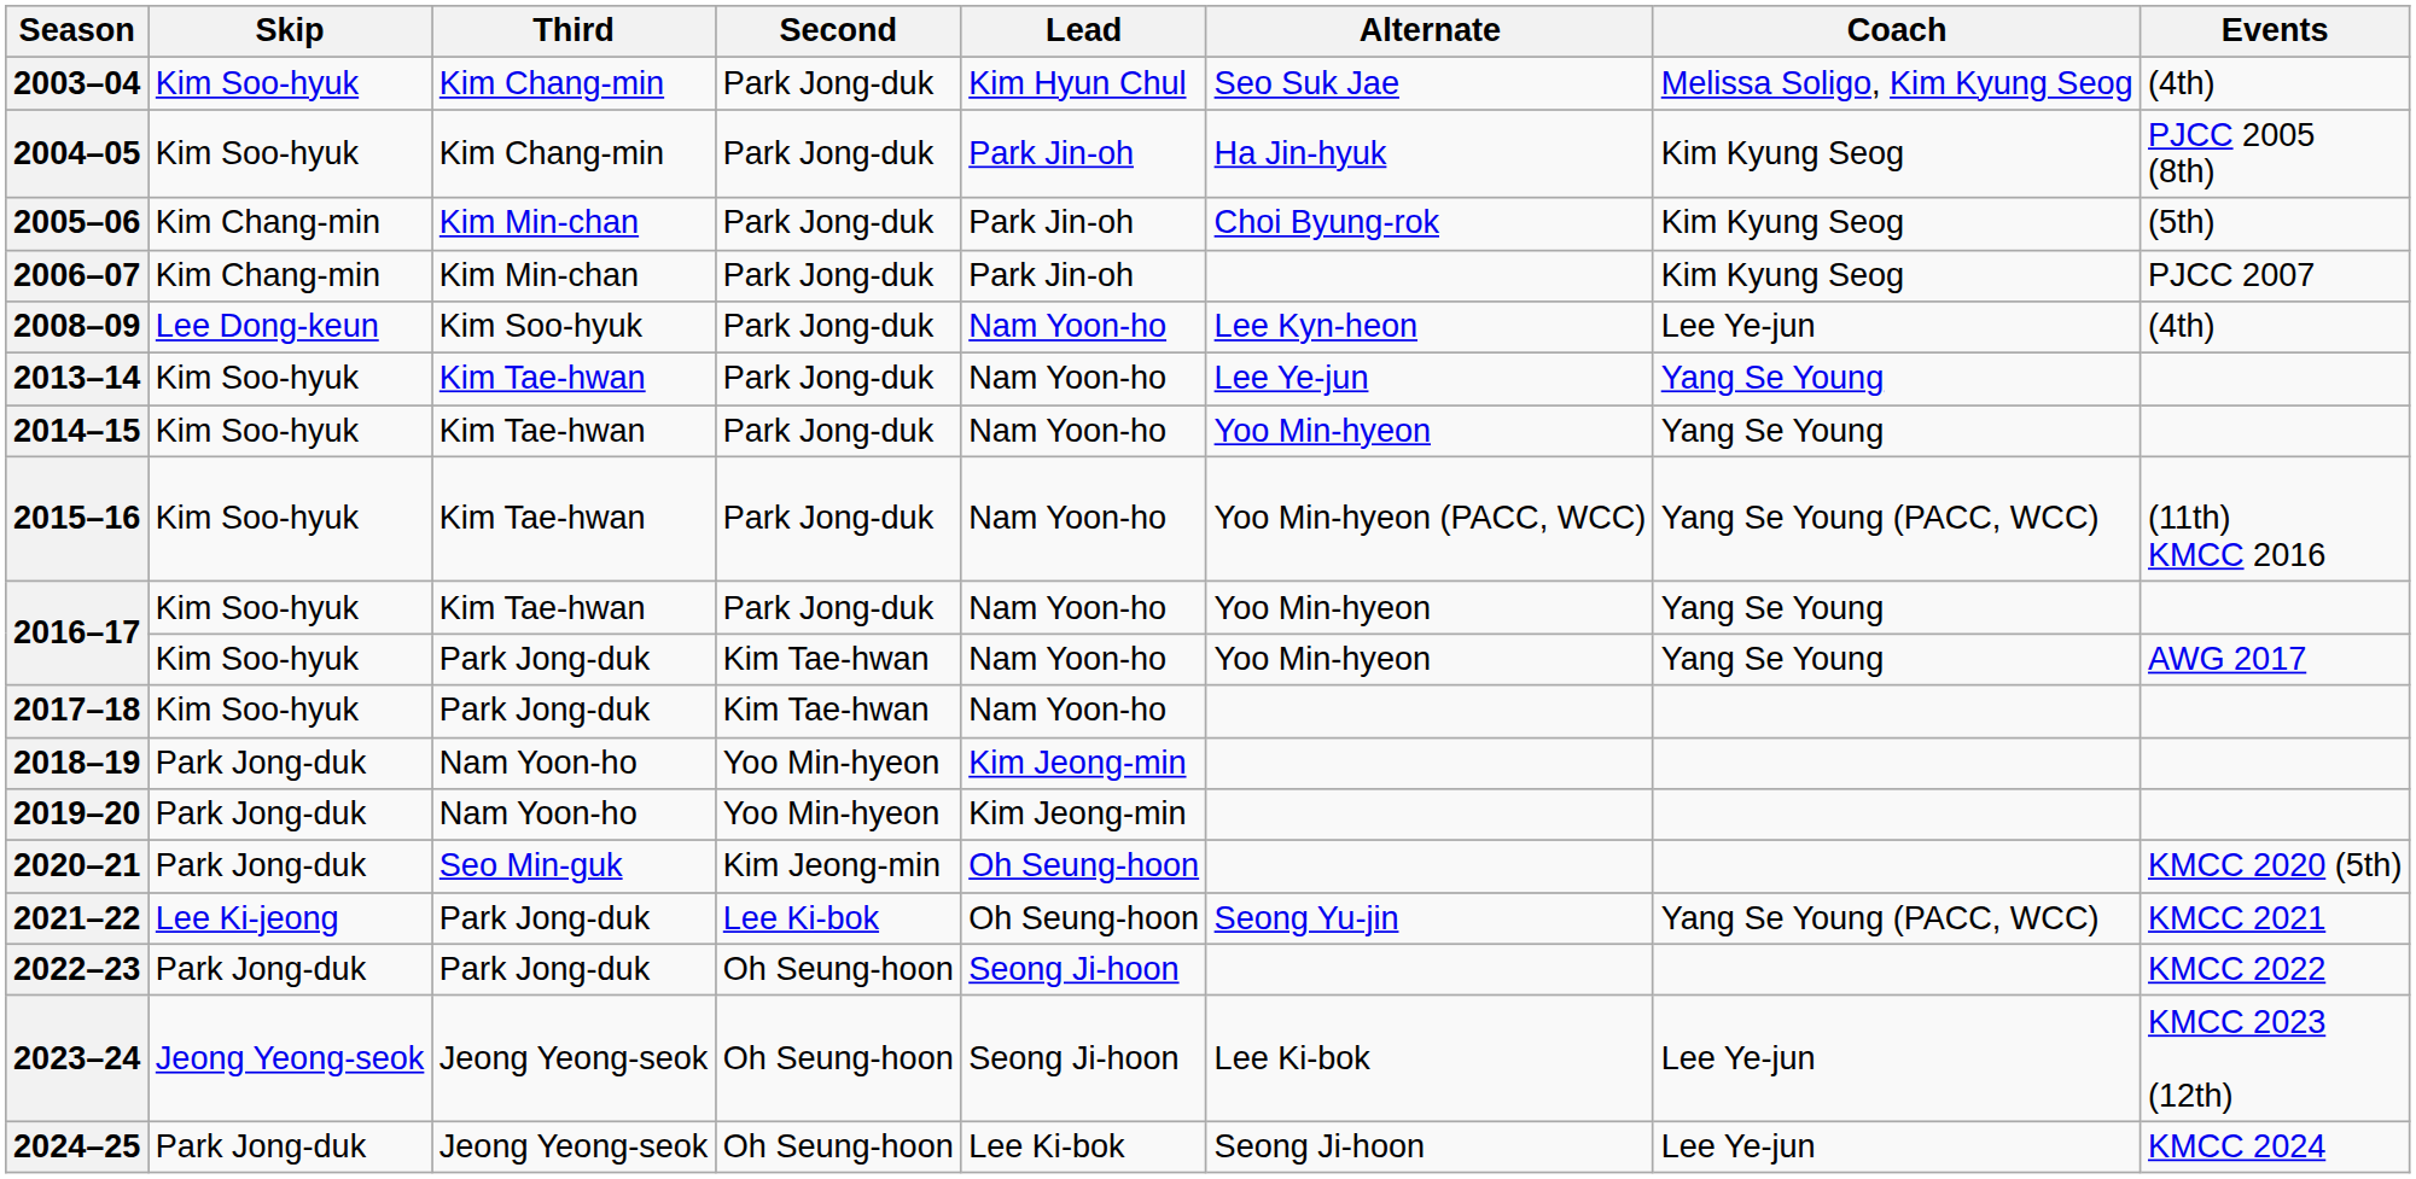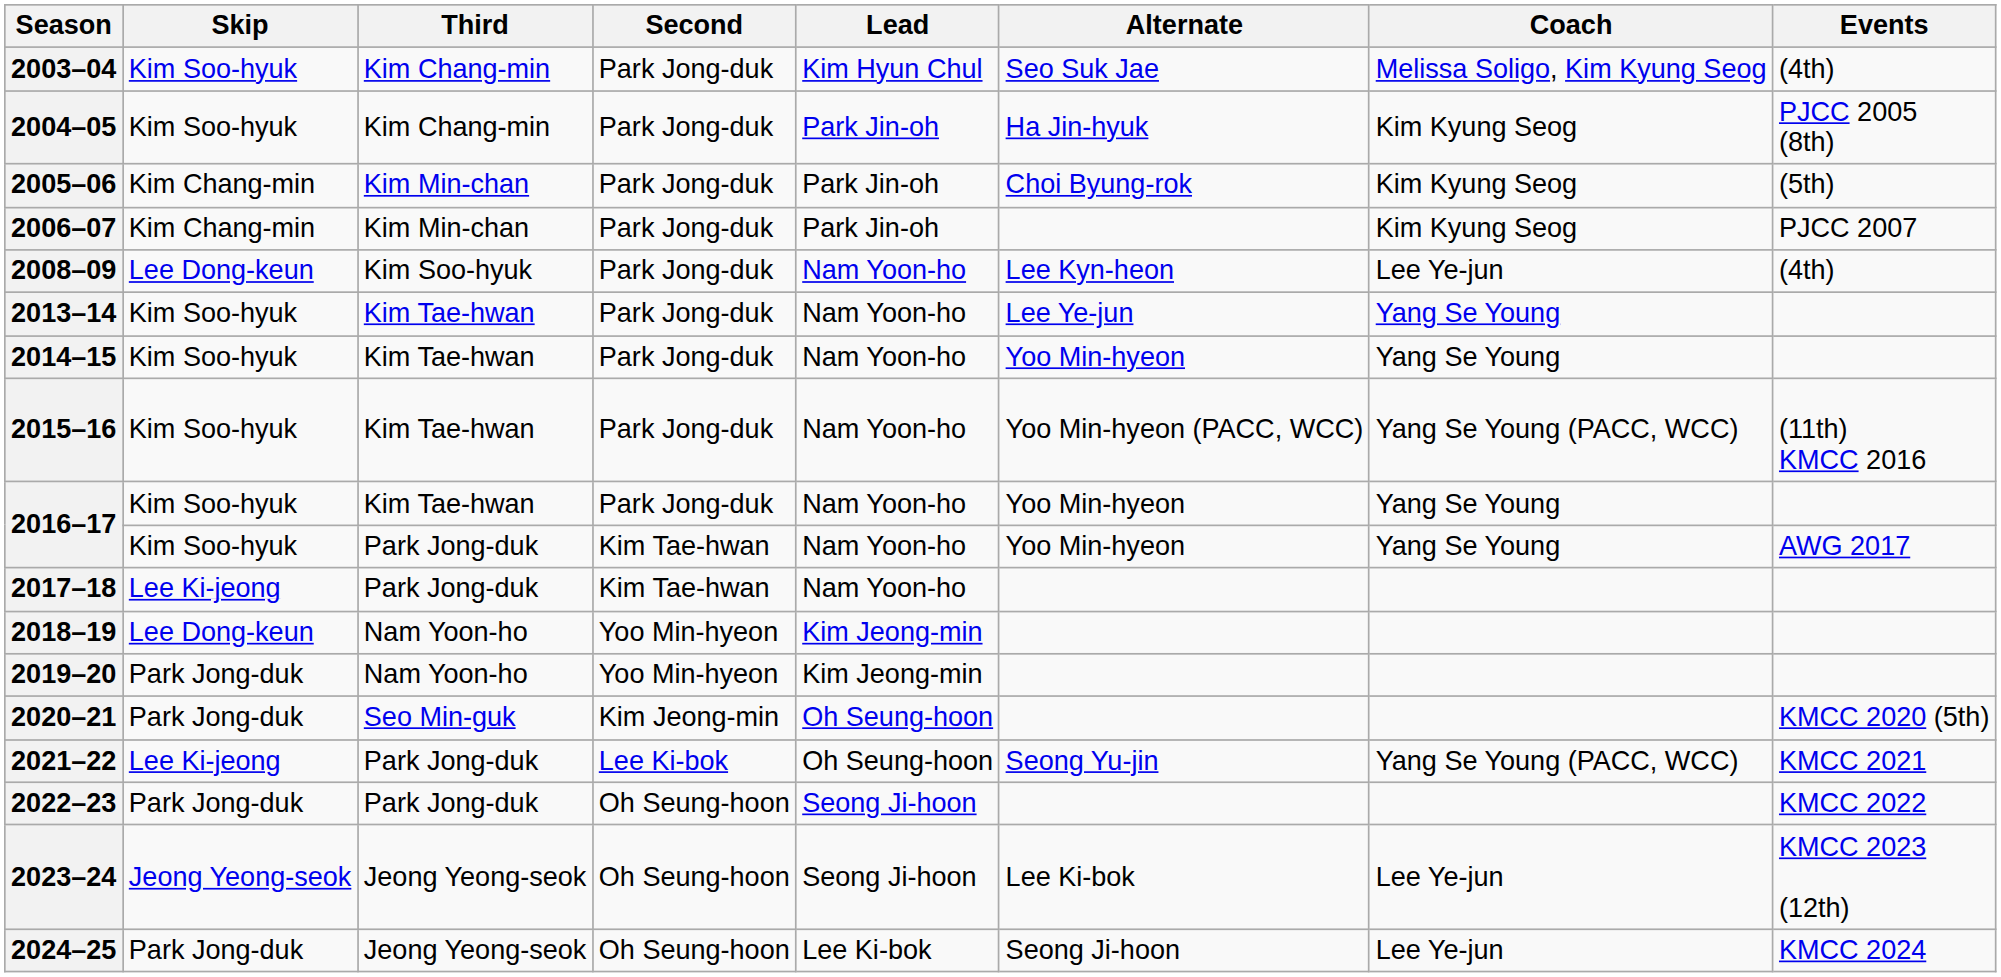 <table class="wikitable">
 <tr>
 <th scope="col">Season</th>
 <th scope="col">Skip</th>
 <th scope="col">Third</th>
 <th scope="col">Second</th>
 <th scope="col">Lead</th>
 <th scope="col">Alternate</th>
 <th scope="col">Coach</th>
 <th scope="col">Events</th>
 </tr>
 <tr>
 <th scope="row">2003–04</th>
 <td><a href='#'>Kim Soo-hyuk</a></td>
 <td><a href='#'>Kim Chang-min</a></td>
 <td>Park Jong-duk</td>
 <td><a href='#'>Kim Hyun Chul</a></td>
 <td><a href='#'>Seo Suk Jae</a></td>
 <td><a href='#'>Melissa Soligo</a>, <a href='#'>Kim Kyung Seog</a></td>
 <td> (4th)</td>
 </tr>
 <tr>
 <th scope="row">2004–05</th>
 <td>Kim Soo-hyuk</td>
 <td>Kim Chang-min</td>
 <td>Park Jong-duk</td>
 <td><a href='#'>Park Jin-oh</a></td>
 <td><a href='#'>Ha Jin-hyuk</a></td>
 <td>Kim Kyung Seog</td>
 <td><a href='#'>PJCC</a> 2005 <br> (8th)</td>
 </tr>
 <tr>
 <th scope="row">2005–06</th>
 <td>Kim Chang-min</td>
 <td><a href='#'>Kim Min-chan</a></td>
 <td>Park Jong-duk</td>
 <td>Park Jin-oh</td>
 <td><a href='#'>Choi Byung-rok</a></td>
 <td>Kim Kyung Seog</td>
 <td> (5th)</td>
 </tr>
 <tr>
 <th scope="row">2006–07</th>
 <td>Kim Chang-min</td>
 <td>Kim Min-chan</td>
 <td>Park Jong-duk</td>
 <td>Park Jin-oh</td>
 <td></td>
 <td>Kim Kyung Seog</td>
 <td>PJCC 2007 </td>
 </tr>
 <tr>
 <th scope="row">2008–09</th>
 <td><a href='#'>Lee Dong-keun</a></td>
 <td>Kim Soo-hyuk</td>
 <td>Park Jong-duk</td>
 <td><a href='#'>Nam Yoon-ho</a></td>
 <td><a href='#'>Lee Kyn-heon</a></td>
 <td>Lee Ye-jun</td>
 <td> (4th)</td>
 </tr>
 <tr>
 <th scope="row">2013–14</th>
 <td>Kim Soo-hyuk</td>
 <td><a href='#'>Kim Tae-hwan</a></td>
 <td>Park Jong-duk</td>
 <td>Nam Yoon-ho</td>
 <td><a href='#'>Lee Ye-jun</a></td>
 <td><a href='#'>Yang Se Young</a></td>
 <td> </td>
 </tr>
 <tr>
 <th scope="row">2014–15</th>
 <td>Kim Soo-hyuk</td>
 <td>Kim Tae-hwan</td>
 <td>Park Jong-duk</td>
 <td>Nam Yoon-ho</td>
 <td><a href='#'>Yoo Min-hyeon</a></td>
 <td>Yang Se Young</td>
 <td> </td>
 </tr>
 <tr>
 <th scope="row">2015–16</th>
 <td>Kim Soo-hyuk</td>
 <td>Kim Tae-hwan</td>
 <td>Park Jong-duk</td>
 <td>Nam Yoon-ho</td>
 <td>Yoo Min-hyeon (PACC, WCC)</td>
 <td>Yang Se Young (PACC, WCC)</td>
 <td> <br> (11th)<br><a href='#'>KMCC</a> 2016 </td>
 </tr>
 <tr>
 <th scope="row" rowspan=2>2016–17</th>
 <td>Kim Soo-hyuk</td>
 <td>Kim Tae-hwan</td>
 <td>Park Jong-duk</td>
 <td>Nam Yoon-ho</td>
 <td>Yoo Min-hyeon</td>
 <td>Yang Se Young</td>
 <td> </td>
 </tr>
 <tr>
 <td>Kim Soo-hyuk</td>
 <td>Park Jong-duk</td>
 <td>Kim Tae-hwan</td>
 <td>Nam Yoon-ho</td>
 <td>Yoo Min-hyeon</td>
 <td>Yang Se Young</td>
 <td><a href='#'>AWG 2017</a> </td>
 </tr>
 <tr>
 <th scope="row">2017–18</th>
-<td>Kim Soo-hyuk</td>
+<td><a href='#'>Lee Ki-jeong</a></td>
 <td>Park Jong-duk</td>
 <td>Kim Tae-hwan</td>
 <td>Nam Yoon-ho</td>
 <td></td>
 <td></td>
 <td></td>
 </tr>
 <tr>
 <th scope="row">2018–19</th>
-<td>Park Jong-duk</td>
+<td><a href='#'>Lee Dong-keun</a></td>
 <td>Nam Yoon-ho</td>
 <td>Yoo Min-hyeon</td>
 <td><a href='#'>Kim Jeong-min</a></td>
 <td></td>
 <td></td>
 <td></td>
 </tr>
 <tr>
 <th scope="row">2019–20</th>
 <td>Park Jong-duk</td>
 <td>Nam Yoon-ho</td>
 <td>Yoo Min-hyeon</td>
 <td>Kim Jeong-min</td>
 <td></td>
 <td></td>
 <td></td>
 </tr>
 <tr>
 <th scope="row">2020–21</th>
 <td>Park Jong-duk</td>
 <td><a href='#'>Seo Min-guk</a></td>
 <td>Kim Jeong-min</td>
 <td><a href='#'>Oh Seung-hoon</a></td>
 <td></td>
 <td></td>
 <td><a href='#'>KMCC 2020</a> (5th)</td>
 </tr>
 <tr>
 <th scope="row">2021–22</th>
 <td><a href='#'>Lee Ki-jeong</a></td>
 <td>Park Jong-duk</td>
 <td><a href='#'>Lee Ki-bok</a></td>
 <td>Oh Seung-hoon</td>
 <td><a href='#'>Seong Yu-jin</a></td>
 <td>Yang Se Young (PACC, WCC)</td>
 <td><a href='#'>KMCC 2021</a> </td>
 </tr>
 <tr>
 <th scope="row">2022–23</th>
 <td>Park Jong-duk</td>
 <td>Park Jong-duk</td>
 <td>Oh Seung-hoon</td>
 <td><a href='#'>Seong Ji-hoon</a></td>
 <td></td>
 <td></td>
 <td><a href='#'>KMCC 2022</a> </td>
 </tr>
 <tr>
 <th scope="row">2023–24</th>
 <td><a href='#'>Jeong Yeong-seok</a></td>
 <td>Jeong Yeong-seok</td>
 <td>Oh Seung-hoon</td>
 <td>Seong Ji-hoon</td>
 <td>Lee Ki-bok</td>
 <td>Lee Ye-jun</td>
 <td><a href='#'>KMCC 2023</a>  <br>   <br>  (12th)</td>
 </tr>
 <tr>
 <th scope="row">2024–25</th>
 <td>Park Jong-duk</td>
 <td>Jeong Yeong-seok</td>
 <td>Oh Seung-hoon</td>
 <td>Lee Ki-bok</td>
 <td>Seong Ji-hoon</td>
 <td>Lee Ye-jun</td>
 <td><a href='#'>KMCC 2024</a> </td>
 </tr>
 </table>
